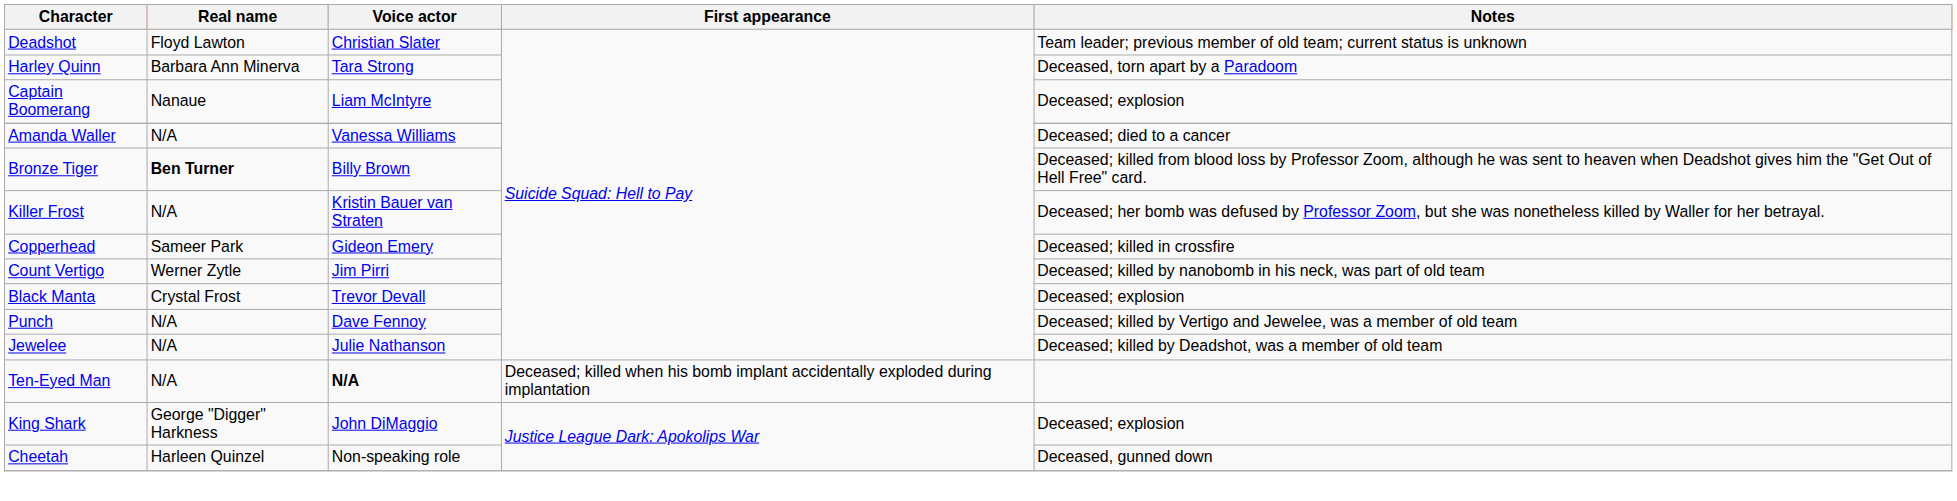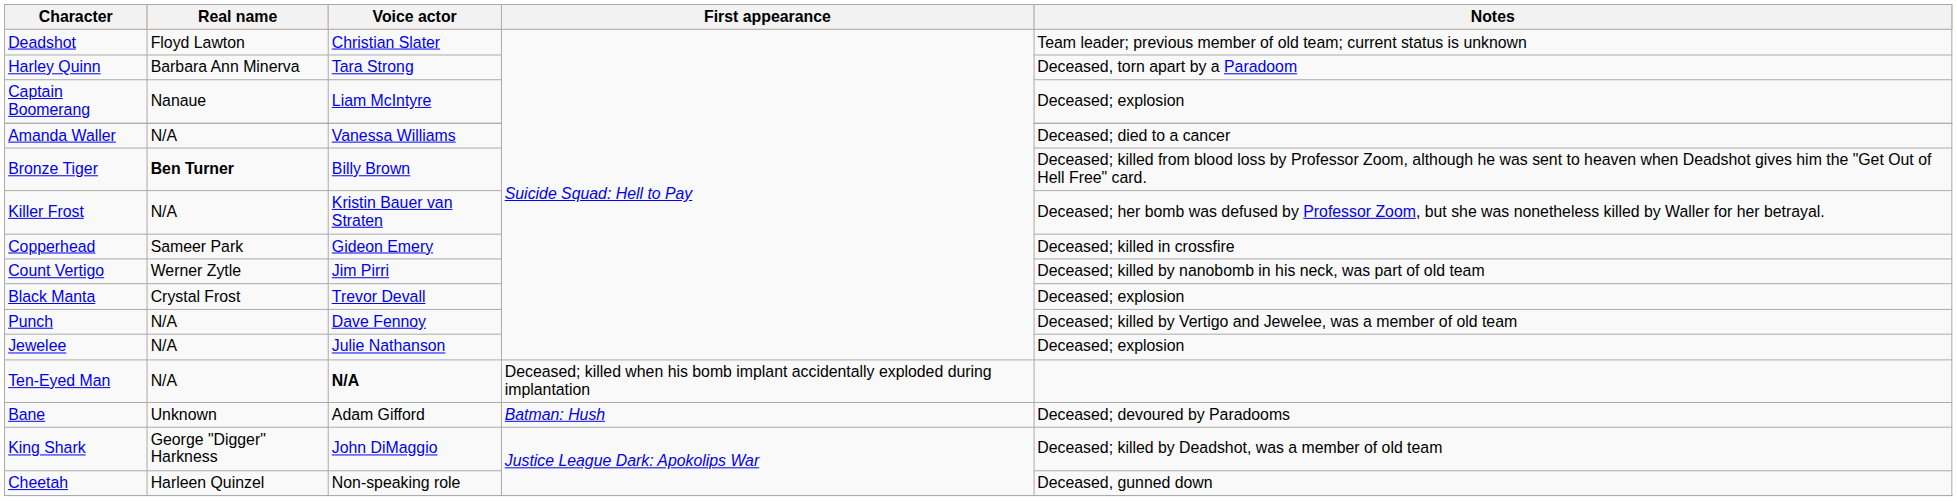 <table class="wikitable sortable">
 <tr style="background:rgb(255,85,0);">
 <th>Character</th>
 <th>Real name</th>
 <th>Voice actor</th>
 <th>First appearance</th>
 <th>Notes</th>
 </tr>
 <tr>
 <td><a href='#'>Deadshot</a></td>
 <td>Floyd Lawton</td>
 <td><a href='#'>Christian Slater</a></td>
 <td rowspan="12"><em><a href='#'>Suicide Squad: Hell to Pay</a></em></td>
 <td>Team leader; previous member of old team; current status is unknown</td>
 </tr>
 <tr>
 <td><a href='#'>Harley Quinn</a></td>
 <td>Barbara Ann Minerva</td>
 <td><a href='#'>Tara Strong</a></td>
 <td>Deceased, torn apart by a <a href='#'>Paradoom</a></td>
 </tr>
 <tr>
 <td><a href='#'>Captain Boomerang</a></td>
 <td>Nanaue</td>
 <td><a href='#'>Liam McIntyre</a></td>
 <td>Deceased; explosion</td>
 </tr>
 <tr>
 </tr>
 <tr>
 <td><a href='#'>Amanda Waller</a></td>
 <td>N/A</td>
 <td><a href='#'>Vanessa Williams</a></td>
 <td>Deceased; died to a cancer</td>
 </tr>
 <tr>
 <td><a href='#'>Bronze Tiger</a></td>
 <td><strong>Ben Turner</strong></td>
 <td><a href='#'>Billy Brown</a></td>
 <td>Deceased; killed from blood loss by Professor Zoom, although he was sent to heaven when Deadshot gives him the "Get Out of Hell Free" card.</td>
 </tr>
 <tr>
 <td><a href='#'>Killer Frost</a></td>
 <td>N/A</td>
 <td><a href='#'>Kristin Bauer van Straten</a></td>
 <td>Deceased; her bomb was defused by <a href='#'>Professor Zoom</a>, but she was nonetheless killed by Waller for her betrayal.</td>
 </tr>
 <tr>
 <td><a href='#'>Copperhead</a></td>
 <td>Sameer Park</td>
 <td><a href='#'>Gideon Emery</a></td>
 <td>Deceased; killed in crossfire</td>
 </tr>
 <tr>
 <td><a href='#'>Count Vertigo</a></td>
 <td>Werner Zytle</td>
 <td><a href='#'>Jim Pirri</a></td>
 <td>Deceased; killed by nanobomb in his neck, was part of old team</td>
 </tr>
 <tr>
 <td><a href='#'>Black Manta</a></td>
 <td>Crystal Frost</td>
 <td><a href='#'>Trevor Devall</a></td>
 <td>Deceased; explosion</td>
 </tr>
 <tr>
 <td><a href='#'>Punch</a></td>
 <td>N/A</td>
 <td><a href='#'>Dave Fennoy</a></td>
 <td>Deceased; killed by Vertigo and Jewelee, was a member of old team</td>
 </tr>
 <tr>
 <td><a href='#'>Jewelee</a></td>
 <td>N/A</td>
 <td><a href='#'>Julie Nathanson</a></td>
-<td>Deceased; killed by Deadshot, was a member of old team</td>
+<td>Deceased; explosion</td>
 </tr>
 <tr>
 <td><a href='#'>Ten-Eyed Man</a></td>
 <td>N/A</td>
 <td><strong>N/A</strong></td>
 <td>Deceased; killed when his bomb implant accidentally exploded during implantation</td>
 </tr>
 <tr>
+<td><a href='#'>Bane</a></td>
+<td>Unknown</td>
+<td>Adam Gifford</td>
+<td><em><a href='#'>Batman: Hush</a></em></td>
+<td>Deceased; devoured by Paradooms</td>
+</tr>
+<tr>
 <td><a href='#'>King Shark</a></td>
 <td>George "Digger" Harkness</td>
 <td><a href='#'>John DiMaggio</a></td>
 <td rowspan="2"><em><a href='#'>Justice League Dark: Apokolips War</a></em></td>
-<td>Deceased; explosion</td>
+<td>Deceased; killed by Deadshot, was a member of old team</td>
 </tr>
 <tr>
 <td><a href='#'>Cheetah</a></td>
 <td>Harleen Quinzel</td>
 <td>Non-speaking role</td>
 <td>Deceased, gunned down</td>
 </tr>
 <tr>
 </tr>
 </table>
